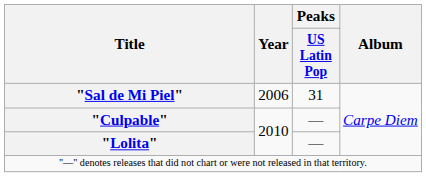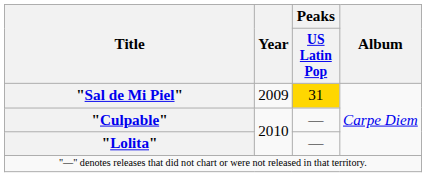 <table class="wikitable plainrowheaders" style="text-align:center;">
 <tr>
 <th scope="col" rowspan="2" style="width:16em;">Title</th>
 <th scope="col" rowspan="2">Year</th>
 <th scope="col">Peaks</th>
 <th scope="col" rowspan="2">Album</th>
 </tr>
 <tr>
 <th scope="col" style="width:3em;font-size:90%;"><a href='#'>US<br>Latin<br>Pop</a><br></th>
 </tr>
 <tr>
 <th scope="row">"<a href='#'>Sal de Mi Piel</a>"</th>
-<td>2006</td>
-<td>31</td>
+<td>2009</td>
+<td style="background: gold;">31</td>
 <td align="center" rowspan="3"><em><a href='#'>Carpe Diem</a></em></td>
 </tr>
 <tr>
 <th scope="row">"<a href='#'>Culpable</a>"</th>
 <td rowspan="2">2010</td>
 <td>—</td>
 </tr>
 <tr>
 <th scope="row">"<a href='#'>Lolita</a>"</th>
 <td>—</td>
 </tr>
 <tr>
 <td align="center" colspan="15" style="font-size:8pt">"—" denotes releases that did not chart or were not released in that territory.</td>
 </tr>
 </table>
